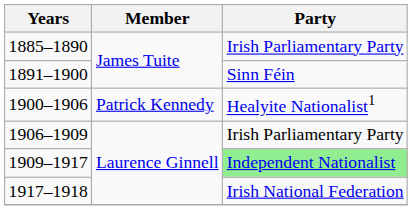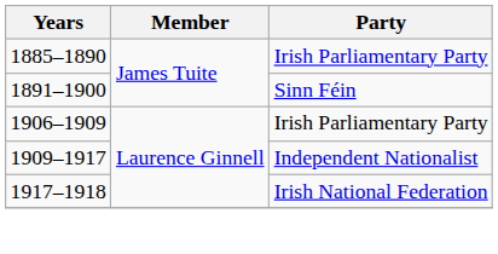 <table class="wikitable">
 <tr>
 <th>Years</th>
 <th>Member</th>
 <th>Party</th>
 </tr>
 <tr>
 <td>1885–1890</td>
 <td rowspan=2><a href='#'>James Tuite</a></td>
 <td><a href='#'>Irish Parliamentary Party</a></td>
 </tr>
 <tr>
 <td>1891–1900</td>
 <td><a href='#'>Sinn Féin</a></td>
 </tr>
 <tr>
-<td>1900–1906</td>
-<td><a href='#'>Patrick Kennedy</a></td>
-<td><a href='#'>Healyite Nationalist</a><sup>1</sup></td>
-</tr>
-<tr>
 <td>1906–1909</td>
 <td rowspan=3><a href='#'>Laurence Ginnell</a></td>
 <td>Irish Parliamentary Party</td>
 </tr>
 <tr>
 <td>1909–1917</td>
-<td style="background: lightgreen;"><a href='#'>Independent Nationalist</a></td>
+<td><a href='#'>Independent Nationalist</a></td>
 </tr>
 <tr>
 <td>1917–1918</td>
 <td><a href='#'>Irish National Federation</a></td>
 </tr>
 <tr>
 </tr>
 </table>
